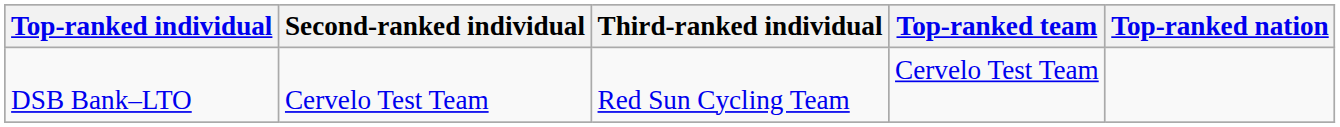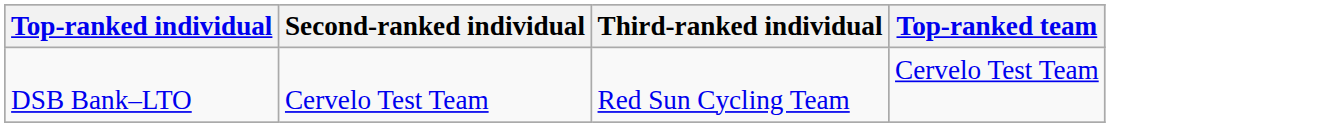 <table class="wikitable">
 <tr>
 <th><a href='#'>Top-ranked individual</a></th>
 <th>Second-ranked individual</th>
 <th>Third-ranked individual</th>
 <th><a href='#'>Top-ranked team</a></th>
-<th><a href='#'>Top-ranked nation</a></th>
 </tr>
 <tr valign="top">
 <td align=left><br><span><a href='#'>DSB Bank–LTO</a></span></td>
 <td align=left><br><span><a href='#'>Cervelo Test Team</a></span></td>
 <td align=left><br><span><a href='#'>Red Sun Cycling Team</a></span></td>
 <td><a href='#'>Cervelo Test Team</a></td>
-<td></td>
 </tr>
 </table>
